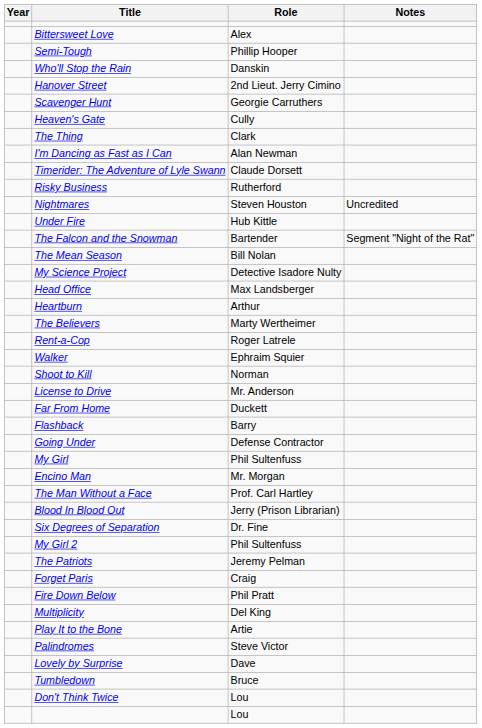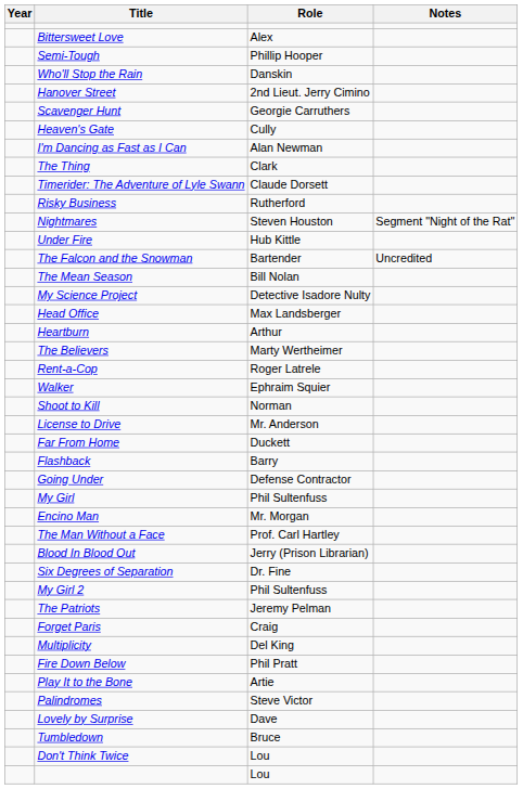 <table class="wikitable sortable">
 <tr>
 <th>Year</th>
 <th>Title</th>
 <th>Role</th>
 <th class="unsortable">Notes</th>
 </tr>
 <tr>
 <td></td>
 <td></td>
 <td></td>
 <td></td>
 </tr>
 <tr>
 <td></td>
 <td><em><a href='#'>Bittersweet Love</a></em></td>
 <td>Alex</td>
 <td></td>
 </tr>
 <tr>
 <td></td>
 <td><em><a href='#'>Semi-Tough</a></em></td>
 <td>Phillip Hooper</td>
 <td></td>
 </tr>
 <tr>
 <td></td>
 <td><em><a href='#'>Who'll Stop the Rain</a></em></td>
 <td>Danskin</td>
 <td></td>
 </tr>
 <tr>
 <td></td>
 <td><em><a href='#'>Hanover Street</a></em></td>
 <td>2nd Lieut. Jerry Cimino</td>
 <td></td>
 </tr>
 <tr>
 <td></td>
 <td><em><a href='#'>Scavenger Hunt</a></em></td>
 <td>Georgie Carruthers</td>
 <td></td>
 </tr>
 <tr>
 <td></td>
 <td><em><a href='#'>Heaven's Gate</a></em></td>
 <td>Cully</td>
 <td></td>
 </tr>
 <tr>
 <td></td>
-<td><em><a href='#'>The Thing</a></em></td>
-<td>Clark</td>
+<td><em><a href='#'>I'm Dancing as Fast as I Can</a></em></td>
+<td>Alan Newman</td>
 <td></td>
 </tr>
 <tr>
 <td></td>
-<td><em><a href='#'>I'm Dancing as Fast as I Can</a></em></td>
-<td>Alan Newman</td>
+<td><em><a href='#'>The Thing</a></em></td>
+<td>Clark</td>
 <td></td>
 </tr>
 <tr>
 <td></td>
 <td><em><a href='#'>Timerider: The Adventure of Lyle Swann</a></em></td>
 <td>Claude Dorsett</td>
 <td></td>
 </tr>
 <tr>
 <td></td>
 <td><em><a href='#'>Risky Business</a></em></td>
 <td>Rutherford</td>
 <td></td>
 </tr>
 <tr>
 <td></td>
 <td><em><a href='#'>Nightmares</a></em></td>
 <td>Steven Houston</td>
-<td>Uncredited</td>
+<td>Segment "Night of the Rat"</td>
 </tr>
 <tr>
 <td></td>
 <td><em><a href='#'>Under Fire</a></em></td>
 <td>Hub Kittle</td>
 <td></td>
 </tr>
 <tr>
 <td></td>
 <td><em><a href='#'>The Falcon and the Snowman</a></em></td>
 <td>Bartender</td>
-<td>Segment "Night of the Rat"</td>
+<td>Uncredited</td>
 </tr>
 <tr>
 <td></td>
 <td><em><a href='#'>The Mean Season</a></em></td>
 <td>Bill Nolan</td>
 <td></td>
 </tr>
 <tr>
 <td></td>
 <td><em><a href='#'>My Science Project</a></em></td>
 <td>Detective Isadore Nulty</td>
 <td></td>
 </tr>
 <tr>
 <td></td>
 <td><em><a href='#'>Head Office</a></em></td>
 <td>Max Landsberger</td>
 <td></td>
 </tr>
 <tr>
 <td></td>
 <td><em><a href='#'>Heartburn</a></em></td>
 <td>Arthur</td>
 <td></td>
 </tr>
 <tr>
 <td></td>
 <td><em><a href='#'>The Believers</a></em></td>
 <td>Marty Wertheimer</td>
 <td></td>
 </tr>
 <tr>
 <td></td>
 <td><em><a href='#'>Rent-a-Cop</a></em></td>
 <td>Roger Latrele</td>
 <td></td>
 </tr>
 <tr>
 <td></td>
 <td><em><a href='#'>Walker</a></em></td>
 <td>Ephraim Squier</td>
 <td></td>
 </tr>
 <tr>
 <td></td>
 <td><em><a href='#'>Shoot to Kill</a></em></td>
 <td>Norman</td>
 <td></td>
 </tr>
 <tr>
 <td></td>
 <td><em><a href='#'>License to Drive</a></em></td>
 <td>Mr. Anderson</td>
 <td></td>
 </tr>
 <tr>
 <td></td>
 <td><em><a href='#'>Far From Home</a></em></td>
 <td>Duckett</td>
 <td></td>
 </tr>
 <tr>
 <td></td>
 <td><em><a href='#'>Flashback</a></em></td>
 <td>Barry</td>
 <td></td>
 </tr>
 <tr>
 <td></td>
 <td><em><a href='#'>Going Under</a></em></td>
 <td>Defense Contractor</td>
 <td></td>
 </tr>
 <tr>
 <td></td>
 <td><em><a href='#'>My Girl</a></em></td>
 <td>Phil Sultenfuss</td>
 <td></td>
 </tr>
 <tr>
 <td></td>
 <td><em><a href='#'>Encino Man</a></em></td>
 <td>Mr. Morgan</td>
 <td></td>
 </tr>
 <tr>
 <td></td>
 <td><em><a href='#'>The Man Without a Face</a></em></td>
 <td>Prof. Carl Hartley</td>
 <td></td>
 </tr>
 <tr>
 <td></td>
 <td><em><a href='#'>Blood In Blood Out</a></em></td>
 <td>Jerry (Prison Librarian)</td>
 <td></td>
 </tr>
 <tr>
 <td></td>
 <td><em><a href='#'>Six Degrees of Separation</a></em></td>
 <td>Dr. Fine</td>
 <td></td>
 </tr>
 <tr>
 <td></td>
 <td><em><a href='#'>My Girl 2</a></em></td>
 <td>Phil Sultenfuss</td>
 <td></td>
 </tr>
 <tr>
 <td></td>
 <td><em><a href='#'>The Patriots</a></em></td>
 <td>Jeremy Pelman</td>
 <td></td>
 </tr>
 <tr>
 <td></td>
 <td><em><a href='#'>Forget Paris</a></em></td>
 <td>Craig</td>
 <td></td>
 </tr>
 <tr>
 <td></td>
-<td><em><a href='#'>Fire Down Below</a></em></td>
-<td>Phil Pratt</td>
+<td><em><a href='#'>Multiplicity</a></em></td>
+<td>Del King</td>
 <td></td>
 </tr>
 <tr>
 <td></td>
-<td><em><a href='#'>Multiplicity</a></em></td>
-<td>Del King</td>
+<td><em><a href='#'>Fire Down Below</a></em></td>
+<td>Phil Pratt</td>
 <td></td>
 </tr>
 <tr>
 <td></td>
 <td><em><a href='#'>Play It to the Bone</a></em></td>
 <td>Artie</td>
 <td></td>
 </tr>
 <tr>
 <td></td>
 <td><em><a href='#'>Palindromes</a></em></td>
 <td>Steve Victor</td>
 <td></td>
 </tr>
 <tr>
 <td></td>
 <td><em><a href='#'>Lovely by Surprise</a></em></td>
 <td>Dave</td>
 <td></td>
 </tr>
 <tr>
 <td></td>
 <td><em><a href='#'>Tumbledown</a></em></td>
 <td>Bruce</td>
 <td></td>
 </tr>
 <tr>
 <td></td>
 <td><em><a href='#'>Don't Think Twice</a></em></td>
 <td>Lou</td>
 <td></td>
 </tr>
 <tr>
 <td></td>
 <td></td>
 <td>Lou</td>
 <td><em></em></td>
 </tr>
 </table>
